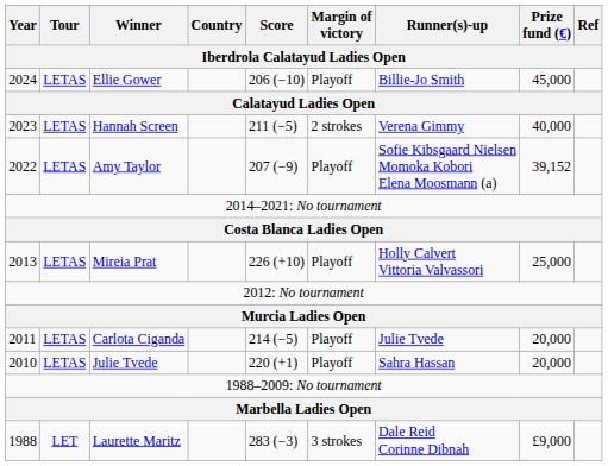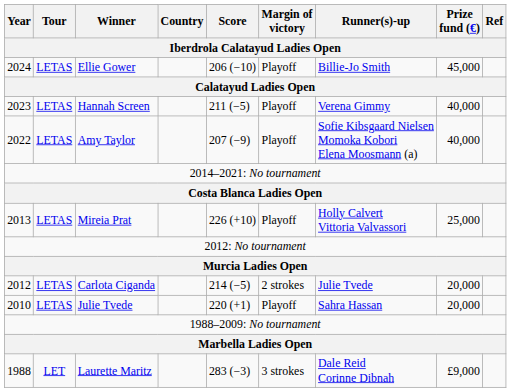 <table class=wikitable style="font-size:95%">
 <tr>
 <th>Year</th>
 <th>Tour</th>
 <th>Winner</th>
 <th>Country</th>
 <th>Score</th>
 <th>Margin of<br>victory</th>
 <th>Runner(s)-up</th>
 <th>Prize<br>fund (<a href='#'>€</a>)</th>
 <th>Ref</th>
 </tr>
 <tr>
 <th colspan=10 align=center>Iberdrola Calatayud Ladies Open</th>
 </tr>
 <tr>
 <td>2024</td>
 <td align=center><a href='#'>LETAS</a></td>
 <td><a href='#'>Ellie Gower</a></td>
 <td></td>
 <td>206 (−10)</td>
 <td>Playoff</td>
 <td> <a href='#'>Billie-Jo Smith</a></td>
 <td align=right>45,000</td>
 <td></td>
 </tr>
 <tr>
 <th colspan=10 align=center>Calatayud Ladies Open</th>
 </tr>
 <tr>
 <td>2023</td>
 <td align=center><a href='#'>LETAS</a></td>
 <td><a href='#'>Hannah Screen</a></td>
 <td></td>
 <td>211 (−5)</td>
-<td>2 strokes</td>
+<td>Playoff</td>
 <td> <a href='#'>Verena Gimmy</a></td>
 <td align=right>40,000</td>
 <td></td>
 </tr>
 <tr>
 <td>2022</td>
 <td align=center><a href='#'>LETAS</a></td>
 <td><a href='#'>Amy Taylor</a></td>
 <td></td>
 <td>207 (−9)</td>
 <td>Playoff</td>
 <td> <a href='#'>Sofie Kibsgaard Nielsen</a><br> <a href='#'>Momoka Kobori</a><br> <a href='#'>Elena Moosmann</a> (a)</td>
-<td align=right>39,152</td>
+<td align=right>40,000</td>
 <td></td>
 </tr>
 <tr>
 <td colspan=10 align=center>2014–2021: <em>No tournament</em></td>
 </tr>
 <tr>
 <th colspan=10 align=center>Costa Blanca Ladies Open</th>
 </tr>
 <tr>
 <td>2013</td>
 <td align=center><a href='#'>LETAS</a></td>
 <td><a href='#'>Mireia Prat</a></td>
 <td></td>
 <td>226 (+10)</td>
 <td>Playoff</td>
 <td> <a href='#'>Holly Calvert</a><br> <a href='#'>Vittoria Valvassori</a></td>
 <td align=right>25,000</td>
 <td></td>
 </tr>
 <tr>
 <td colspan=10 align=center>2012: <em>No tournament</em></td>
 </tr>
 <tr>
 <th colspan=10 align=center>Murcia Ladies Open</th>
 </tr>
 <tr>
-<td>2011</td>
+<td>2012</td>
 <td align=center><a href='#'>LETAS</a></td>
 <td><a href='#'>Carlota Ciganda</a></td>
 <td></td>
 <td>214 (−5)</td>
-<td>Playoff</td>
+<td>2 strokes</td>
 <td> <a href='#'>Julie Tvede</a></td>
 <td align=right>20,000</td>
 <td></td>
 </tr>
 <tr>
 <td>2010</td>
 <td align=center><a href='#'>LETAS</a></td>
 <td><a href='#'>Julie Tvede</a></td>
 <td></td>
 <td>220 (+1)</td>
 <td>Playoff</td>
 <td> <a href='#'>Sahra Hassan</a></td>
 <td align=right>20,000</td>
 <td></td>
 </tr>
 <tr>
 <td colspan=10 align=center>1988–2009: <em>No tournament</em></td>
 </tr>
 <tr>
 <th colspan=10 align=center>Marbella Ladies Open</th>
 </tr>
 <tr>
 <td>1988</td>
 <td align=center><a href='#'>LET</a></td>
 <td><a href='#'>Laurette Maritz</a></td>
 <td></td>
 <td>283 (−3)</td>
 <td>3 strokes</td>
 <td> <a href='#'>Dale Reid</a><br> <a href='#'>Corinne Dibnah</a></td>
 <td align=right>£9,000</td>
 <td></td>
 </tr>
 </table>
